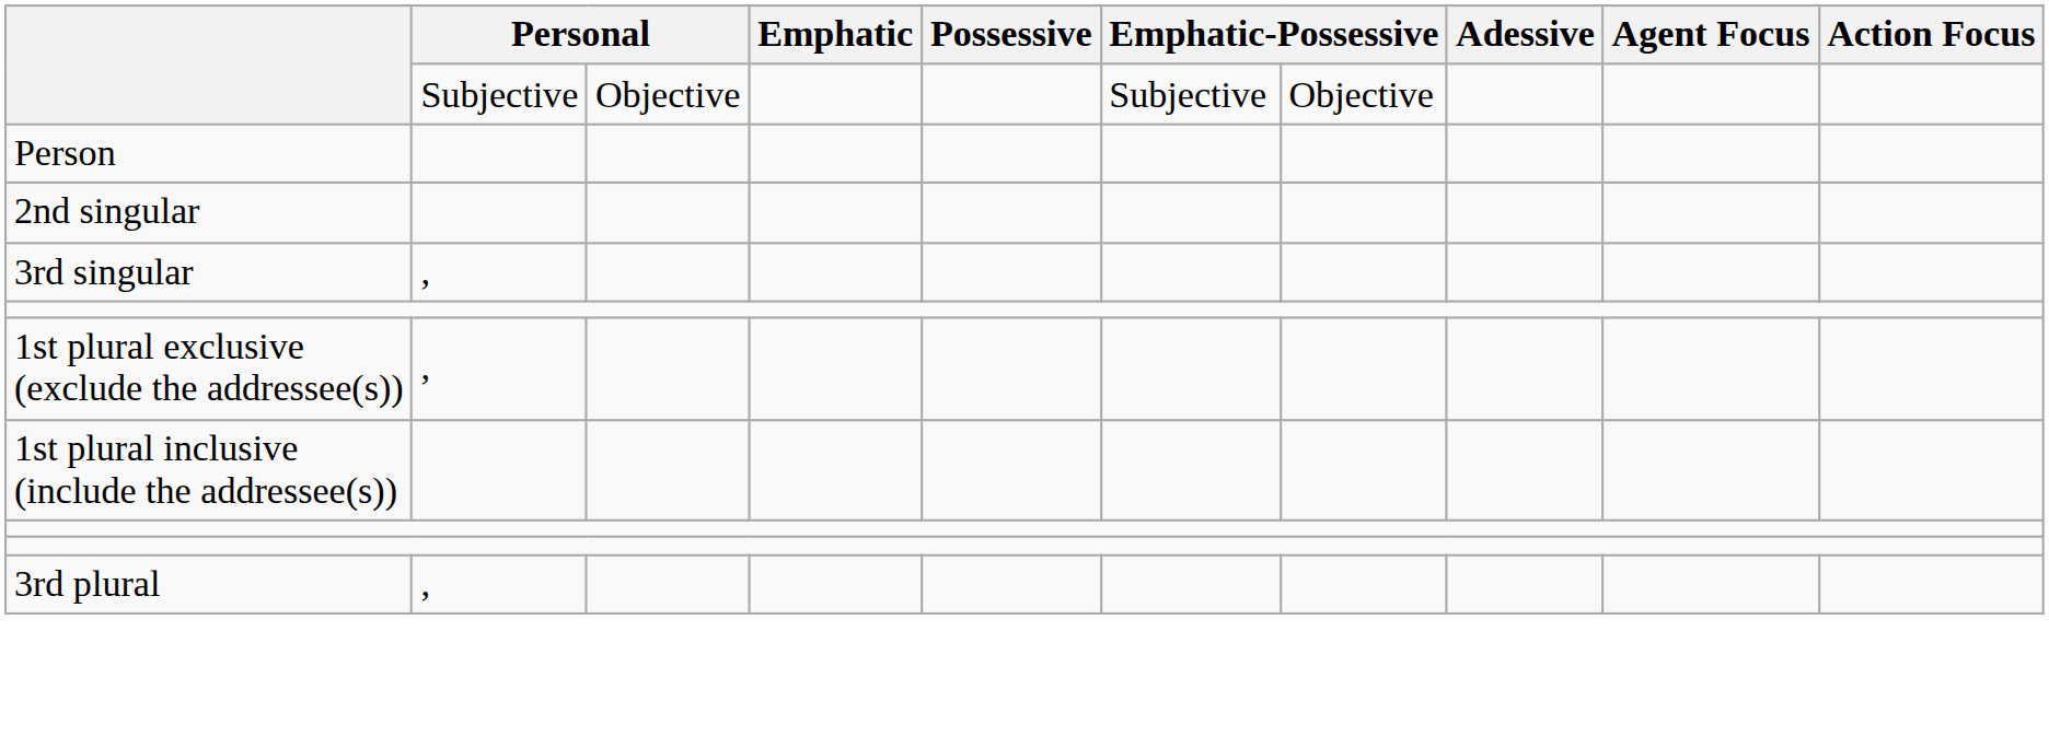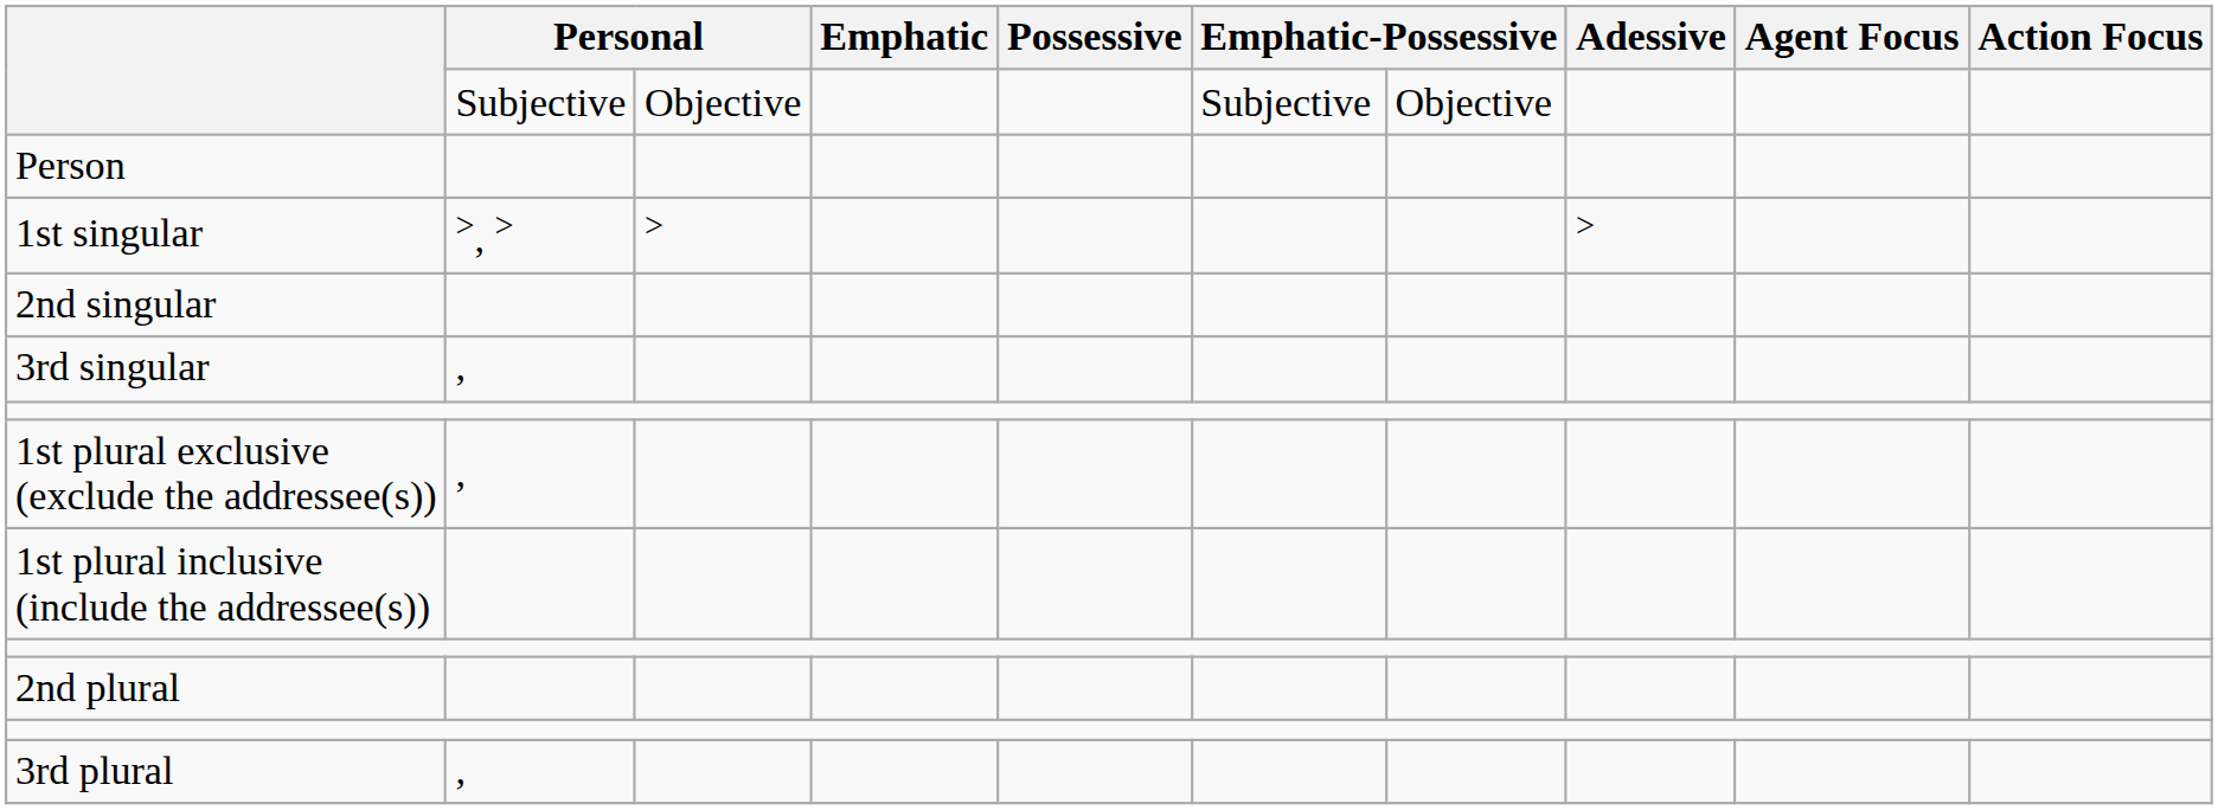 <table class="wikitable">
 <tr>
 <th rowspan="2"></th>
 <th colspan="2">Personal</th>
 <th>Emphatic</th>
 <th>Possessive</th>
 <th colspan="2">Emphatic-Possessive</th>
 <th>Adessive</th>
 <th>Agent Focus</th>
 <th>Action Focus</th>
 </tr>
 <tr>
 <td>Subjective</td>
 <td>Objective</td>
 <td></td>
 <td></td>
 <td>Subjective</td>
 <td>Objective</td>
 <td></td>
 <td></td>
 <td></td>
 </tr>
 <tr>
 <td>Person</td>
 <td></td>
 <td></td>
 <td></td>
 <td></td>
 <td></td>
 <td></td>
 <td></td>
+<td></td>
+<td></td>
+</tr>
+<tr>
+<td>1st singular</td>
+<td><sup>></sup>, <sup>></sup></td>
+<td><sup>></sup></td>
+<td></td>
+<td></td>
+<td></td>
+<td></td>
+<td><sup>></sup></td>
 <td></td>
 <td></td>
 </tr>
 <tr>
 <td>2nd singular</td>
 <td></td>
 <td></td>
 <td></td>
 <td></td>
 <td></td>
 <td></td>
 <td></td>
 <td></td>
 <td></td>
 </tr>
 <tr>
 <td>3rd singular</td>
 <td>, </td>
 <td></td>
 <td></td>
 <td></td>
 <td></td>
 <td></td>
 <td></td>
 <td></td>
 <td></td>
 </tr>
 <tr>
 <td colspan="10"></td>
 </tr>
 <tr>
 <td>1st plural exclusive<br>(exclude the addressee(s))</td>
 <td>, </td>
 <td></td>
 <td></td>
 <td></td>
 <td></td>
 <td></td>
 <td></td>
 <td></td>
 <td></td>
 </tr>
 <tr>
 <td>1st plural inclusive<br>(include the addressee(s))</td>
 <td></td>
 <td></td>
 <td></td>
 <td></td>
 <td></td>
 <td></td>
 <td></td>
 <td></td>
 <td></td>
 </tr>
 <tr>
 <td colspan="10"></td>
 </tr>
 <tr>
+<td>2nd plural</td>
+<td></td>
+<td></td>
+<td></td>
+<td></td>
+<td></td>
+<td></td>
+<td></td>
+<td></td>
+<td></td>
+</tr>
+<tr>
 <td colspan="10"></td>
 </tr>
 <tr>
 <td>3rd plural</td>
 <td>, </td>
 <td></td>
 <td></td>
 <td></td>
 <td></td>
 <td></td>
 <td></td>
 <td></td>
 <td></td>
 </tr>
 </table>
